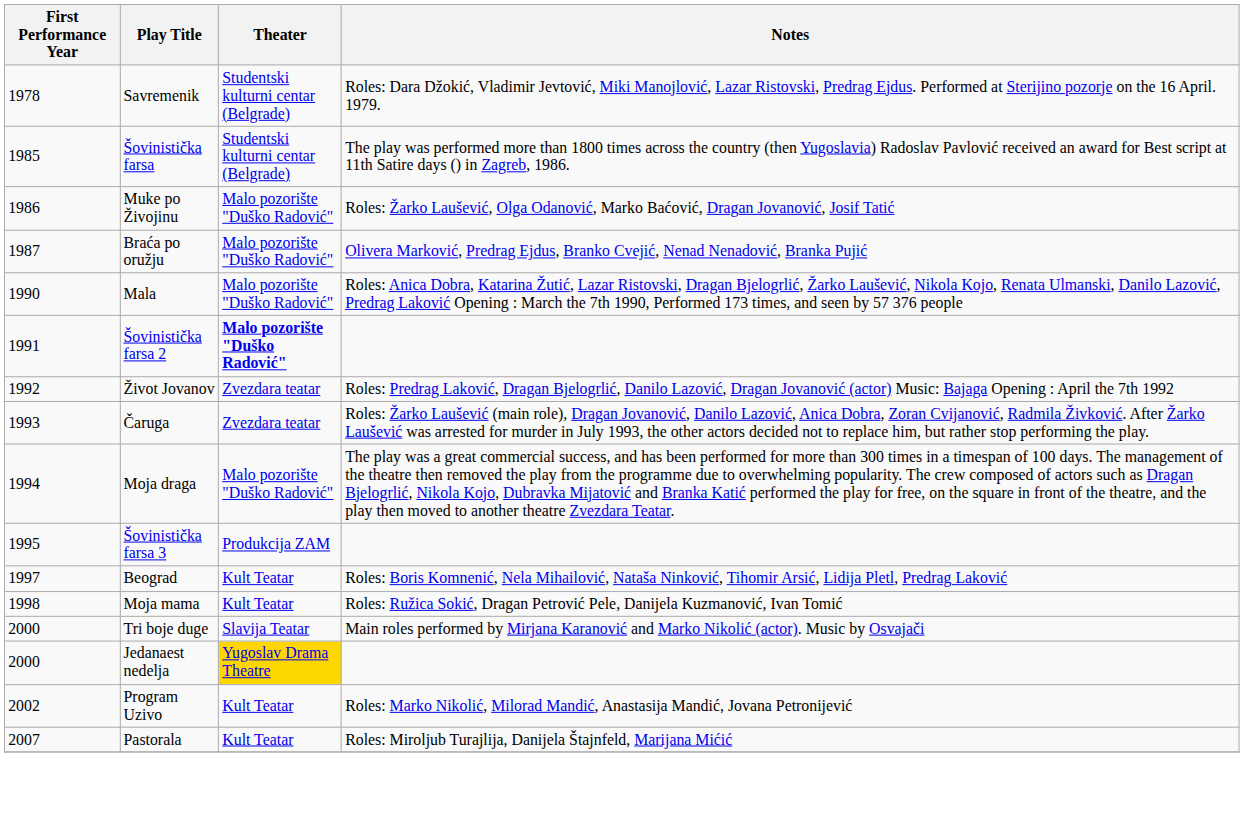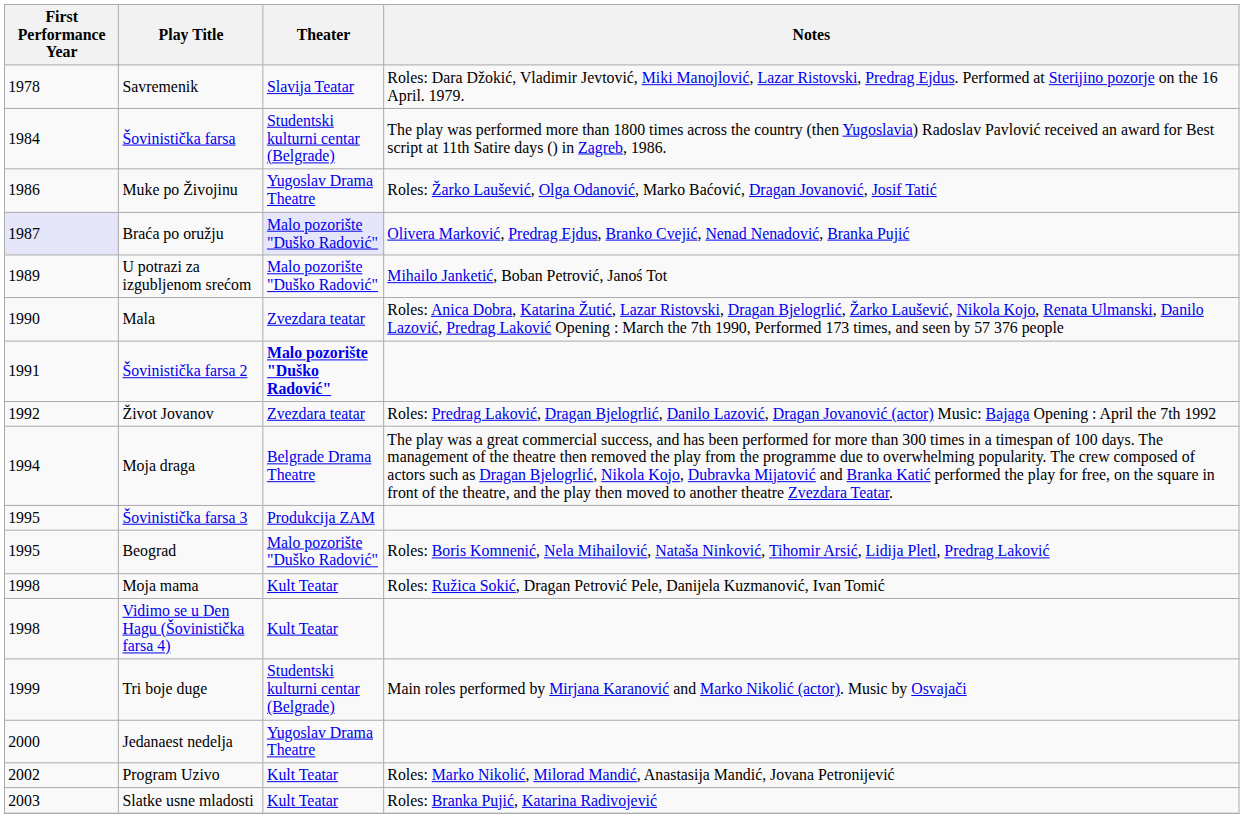 <table class="wikitable">
 <tr>
 <th>First Performance Year</th>
 <th>Play Title</th>
 <th>Theater</th>
 <th>Notes</th>
 </tr>
 <tr>
 <td>1978</td>
 <td>Savremenik</td>
-<td><a href='#'>Studentski kulturni centar (Belgrade)</a></td>
+<td><a href='#'>Slavija Teatar</a></td>
 <td>Roles: Dara Džokić, Vladimir Jevtović, <a href='#'>Miki Manojlović</a>, <a href='#'>Lazar Ristovski</a>, <a href='#'>Predrag Ejdus</a>. Performed at <a href='#'>Sterijino pozorje</a> on the 16 April. 1979.</td>
 </tr>
 <tr>
-<td>1985</td>
+<td>1984</td>
 <td><a href='#'>Šovinistička farsa</a></td>
 <td><a href='#'>Studentski kulturni centar (Belgrade)</a></td>
 <td>The play was performed more than 1800 times across the country (then <a href='#'>Yugoslavia</a>) Radoslav Pavlović received an award for Best script at 11th Satire days () in <a href='#'>Zagreb</a>, 1986.</td>
 </tr>
 <tr>
 <td>1986</td>
 <td>Muke po Živojinu</td>
-<td><a href='#'>Malo pozorište "Duško Radović"</a></td>
+<td><a href='#'>Yugoslav Drama Theatre</a></td>
 <td>Roles: <a href='#'>Žarko Laušević</a>, <a href='#'>Olga Odanović</a>, Marko Baćović, <a href='#'>Dragan Jovanović</a>, <a href='#'>Josif Tatić</a></td>
 </tr>
 <tr>
-<td>1987</td>
+<td style="background: lavender;">1987</td>
 <td>Braća po oružju</td>
+<td style="background: lavender;"><a href='#'>Malo pozorište "Duško Radović"</a></td>
+<td><a href='#'>Olivera Marković</a>, <a href='#'>Predrag Ejdus</a>, <a href='#'>Branko Cvejić</a>, <a href='#'>Nenad Nenadović</a>, <a href='#'>Branka Pujić</a></td>
+</tr>
+<tr>
+<td>1989</td>
+<td>U potrazi za izgubljenom srećom</td>
 <td><a href='#'>Malo pozorište "Duško Radović"</a></td>
-<td><a href='#'>Olivera Marković</a>, <a href='#'>Predrag Ejdus</a>, <a href='#'>Branko Cvejić</a>, <a href='#'>Nenad Nenadović</a>, <a href='#'>Branka Pujić</a></td>
+<td><a href='#'>Mihailo Janketić</a>, Boban Petrović, Janoś Tot</td>
 </tr>
 <tr>
 <td>1990</td>
 <td>Mala</td>
-<td><a href='#'>Malo pozorište "Duško Radović"</a></td>
+<td><a href='#'>Zvezdara teatar</a></td>
 <td>Roles: <a href='#'>Anica Dobra</a>, <a href='#'>Katarina Žutić</a>, <a href='#'>Lazar Ristovski</a>, <a href='#'>Dragan Bjelogrlić</a>, <a href='#'>Žarko Laušević</a>, <a href='#'>Nikola Kojo</a>, <a href='#'>Renata Ulmanski</a>, <a href='#'>Danilo Lazović</a>, <a href='#'>Predrag Laković</a> Opening : March the 7th 1990, Performed 173 times, and seen by 57 376 people </td>
 </tr>
 <tr>
 <td>1991</td>
 <td><a href='#'>Šovinistička farsa 2</a></td>
 <td><strong><a href='#'>Malo pozorište "Duško Radović"</a></strong></td>
 <td></td>
 </tr>
 <tr>
 <td>1992</td>
 <td>Život Jovanov</td>
 <td><a href='#'>Zvezdara teatar</a></td>
 <td>Roles: <a href='#'>Predrag Laković</a>, <a href='#'>Dragan Bjelogrlić</a>, <a href='#'>Danilo Lazović</a>, <a href='#'>Dragan Jovanović (actor)</a> Music: <a href='#'>Bajaga</a> Opening : April the 7th 1992 </td>
 </tr>
 <tr>
-<td>1993</td>
-<td>Čaruga</td>
-<td><a href='#'>Zvezdara teatar</a></td>
-<td>Roles: <a href='#'>Žarko Laušević</a> (main role),  <a href='#'>Dragan Jovanović</a>, <a href='#'>Danilo Lazović</a>, <a href='#'>Anica Dobra</a>, <a href='#'>Zoran Cvijanović</a>, <a href='#'>Radmila Živković</a>. After <a href='#'>Žarko Laušević</a> was arrested for murder in July 1993, the other actors decided not to replace him, but rather stop performing the play.</td>
-</tr>
-<tr>
 <td>1994</td>
 <td>Moja draga</td>
-<td><a href='#'>Malo pozorište "Duško Radović"</a></td>
+<td><a href='#'>Belgrade Drama Theatre</a></td>
 <td>The play was a great commercial success, and has been performed for more than 300 times in a timespan of 100 days. The management of the theatre then removed the play from the programme due to overwhelming popularity. The crew composed of actors such as <a href='#'>Dragan Bjelogrlić</a>, <a href='#'>Nikola Kojo</a>, <a href='#'>Dubravka Mijatović</a> and <a href='#'>Branka Katić</a> performed the play for free, on the square in front of the theatre, and the play then moved to another theatre <a href='#'>Zvezdara Teatar</a>.</td>
 </tr>
 <tr>
 <td>1995</td>
 <td><a href='#'>Šovinistička farsa 3</a></td>
 <td><a href='#'>Produkcija ZAM</a></td>
 <td></td>
 </tr>
 <tr>
-<td>1997</td>
+<td>1995</td>
 <td>Beograd</td>
-<td><a href='#'>Kult Teatar</a></td>
+<td><a href='#'>Malo pozorište "Duško Radović"</a></td>
 <td>Roles:  <a href='#'>Boris Komnenić</a>, <a href='#'>Nela Mihailović</a>, <a href='#'>Nataša Ninković</a>, <a href='#'>Tihomir Arsić</a>, <a href='#'>Lidija Pletl</a>, <a href='#'>Predrag Laković</a></td>
 </tr>
 <tr>
 <td>1998</td>
 <td>Moja mama</td>
 <td><a href='#'>Kult Teatar</a></td>
 <td>Roles: <a href='#'>Ružica Sokić</a>, Dragan Petrović Pele, Danijela Kuzmanović, Ivan Tomić</td>
 </tr>
 <tr>
-<td>2000</td>
+<td>1998</td>
+<td><a href='#'>Vidimo se u Den Hagu (Šovinistička farsa 4)</a></td>
+<td><a href='#'>Kult Teatar</a></td>
+<td></td>
+</tr>
+<tr>
+<td>1999</td>
 <td>Tri boje duge</td>
-<td><a href='#'>Slavija Teatar</a></td>
+<td><a href='#'>Studentski kulturni centar (Belgrade)</a></td>
 <td>Main roles performed by <a href='#'>Mirjana Karanović</a> and <a href='#'>Marko Nikolić (actor)</a>. Music by <a href='#'>Osvajači</a></td>
 </tr>
 <tr>
 <td>2000</td>
 <td>Jedanaest nedelja</td>
-<td style="background: gold;"><a href='#'>Yugoslav Drama Theatre</a></td>
+<td><a href='#'>Yugoslav Drama Theatre</a></td>
 <td></td>
 </tr>
 <tr>
 <td>2002</td>
 <td>Program Uzivo</td>
 <td><a href='#'>Kult Teatar</a></td>
 <td>Roles: <a href='#'>Marko Nikolić</a>, <a href='#'>Milorad Mandić</a>, Anastasija Mandić, Jovana Petronijević</td>
 </tr>
 <tr>
-<td>2007</td>
-<td>Pastorala</td>
+<td>2003</td>
+<td>Slatke usne mladosti</td>
 <td><a href='#'>Kult Teatar</a></td>
-<td>Roles: Miroljub Turajlija, Danijela Štajnfeld, <a href='#'>Marijana Mićić</a></td>
+<td>Roles: <a href='#'>Branka Pujić</a>, <a href='#'>Katarina Radivojević</a></td>
 </tr>
 <tr>
 </tr>
 </table>
